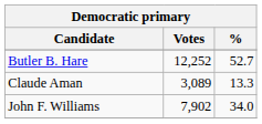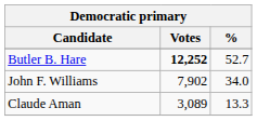 <table class="wikitable" align="left" style="margin: 1em 1em 1em 0; font-size: 95%;">
 <tr>
 <th colspan="3">Democratic primary</th>
 </tr>
 <tr>
 <th colspan="1" style="width: 170px">Candidate</th>
 <th style="width: 50px">Votes</th>
 <th style="width: 40px">%</th>
 </tr>
 <tr>
 </tr>
 <tr>
 <td><a href='#'>Butler B. Hare</a></td>
-<td align="right">12,252</td>
+<td align="right"><strong>12,252</strong></td>
 <td align="right">52.7</td>
+</tr>
+<tr>
+<td>John F. Williams</td>
+<td align="right">7,902</td>
+<td align="right">34.0</td>
 </tr>
 <tr>
 <td>Claude Aman</td>
 <td align="right">3,089</td>
 <td align="right">13.3</td>
 </tr>
 <tr>
-<td>John F. Williams</td>
-<td align="right">7,902</td>
-<td align="right">34.0</td>
-</tr>
-<tr>
 </tr>
 </table>
